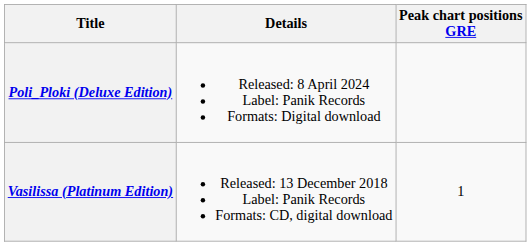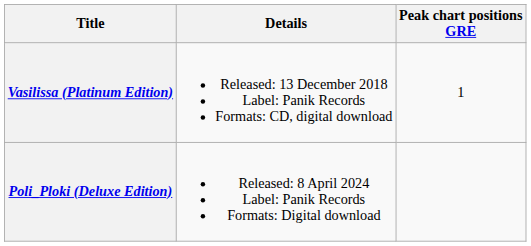 <table class="wikitable plainrowheaders" style="text-align:center;">
 <tr>
 <th scope="col">Title</th>
 <th scope="col">Details</th>
 <th>Peak chart positions<br><a href='#'>GRE</a></th>
 </tr>
 <tr>
+<th scope="row"><em><a href='#'>Vasilissa (Platinum Edition)</a></em></th>
+<td><br><ul><li>Released: 13 December 2018</li><li>Label: Panik Records</li><li>Formats: CD, digital download</li></ul></td>
+<td>1</td>
+</tr>
+<tr>
 <th scope="row"><em><a href='#'>Poli_Ploki (Deluxe Edition)</a></em></th>
 <td><br><ul><li>Released: 8 April 2024</li><li>Label: Panik Records</li><li>Formats: Digital download</li></ul></td>
 <td></td>
 </tr>
-<tr>
-<th scope="row"><em><a href='#'>Vasilissa (Platinum Edition)</a></em></th>
-<td><br><ul><li>Released: 13 December 2018</li><li>Label: Panik Records</li><li>Formats: CD, digital download</li></ul></td>
-<td>1</td>
-</tr>
 </table>
